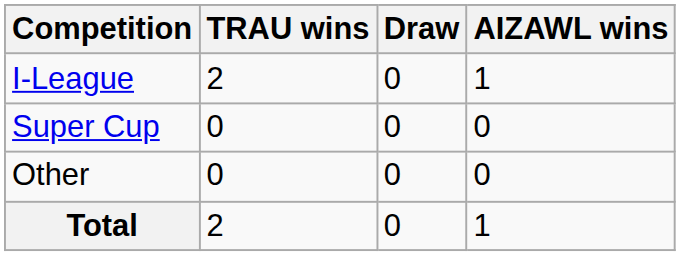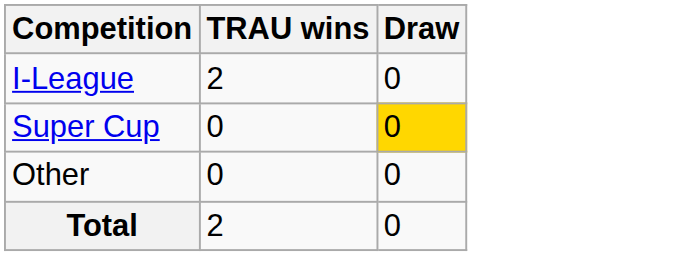 <table class="wikitable">
 <tr>
 <th>Competition</th>
 <th>TRAU wins</th>
 <th>Draw</th>
-<th>AIZAWL wins</th>
 </tr>
 <tr>
 <td><a href='#'>I-League</a></td>
 <td>2</td>
 <td>0</td>
-<td>1</td>
 </tr>
 <tr>
 <td><a href='#'>Super Cup</a></td>
 <td>0</td>
-<td>0</td>
-<td>0</td>
+<td style="background: gold;">0</td>
 </tr>
 <tr>
 <td>Other</td>
-<td>0</td>
 <td>0</td>
 <td>0</td>
 </tr>
 <tr>
 <th>Total</th>
 <td>2</td>
 <td>0</td>
-<td>1</td>
 </tr>
 </table>
